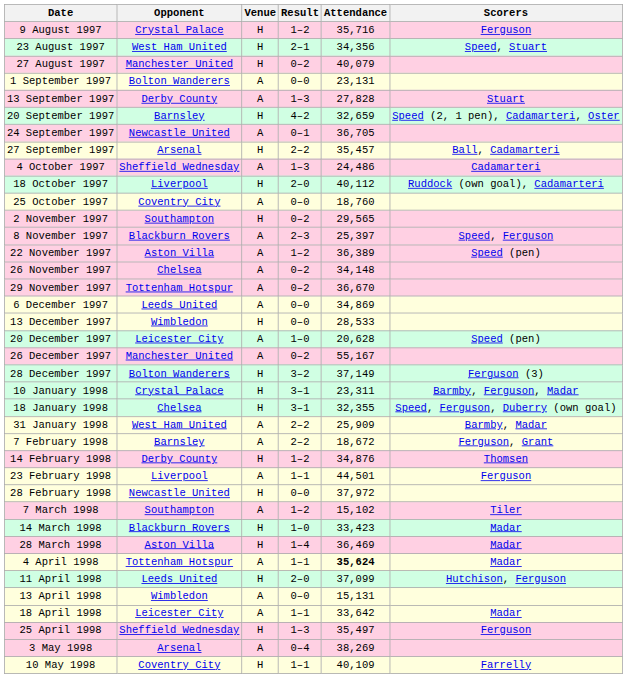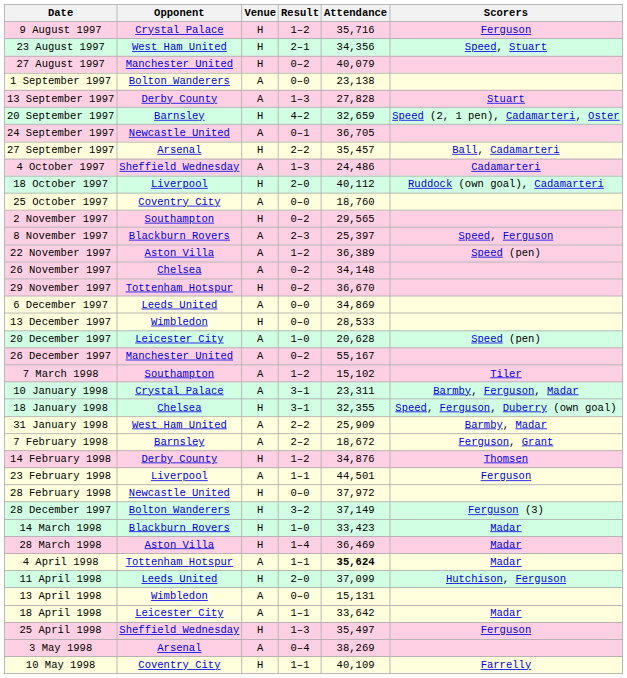 <table class="wikitable sortable" style="font-size:100%; text-align:center">
 <tr>
 <th>Date</th>
 <th>Opponent</th>
 <th>Venue</th>
 <th>Result</th>
 <th>Attendance</th>
 <th>Scorers</th>
 </tr>
 <tr style="background-color: #ffd0e3;">
 <td>9 August 1997</td>
 <td><a href='#'>Crystal Palace</a></td>
 <td>H</td>
 <td>1–2</td>
 <td>35,716</td>
 <td><a href='#'>Ferguson</a></td>
 </tr>
 <tr style="background-color: #d0ffe3;">
 <td>23 August 1997</td>
 <td><a href='#'>West Ham United</a></td>
 <td>H</td>
 <td>2–1</td>
 <td>34,356</td>
 <td><a href='#'>Speed</a>, <a href='#'>Stuart</a></td>
 </tr>
 <tr style="background-color: #ffd0e3;">
 <td>27 August 1997</td>
 <td><a href='#'>Manchester United</a></td>
 <td>H</td>
 <td>0–2</td>
 <td>40,079</td>
 <td></td>
 </tr>
 <tr style="background-color: #ffffdd;">
 <td>1 September 1997</td>
 <td><a href='#'>Bolton Wanderers</a></td>
 <td>A</td>
 <td>0–0</td>
-<td>23,131</td>
+<td>23,138</td>
 <td></td>
 </tr>
 <tr style="background-color: #ffd0e3;">
 <td>13 September 1997</td>
 <td><a href='#'>Derby County</a></td>
 <td>A</td>
 <td>1–3</td>
 <td>27,828</td>
 <td><a href='#'>Stuart</a></td>
 </tr>
 <tr style="background-color: #d0ffe3;">
 <td>20 September 1997</td>
 <td><a href='#'>Barnsley</a></td>
 <td>H</td>
 <td>4–2</td>
 <td>32,659</td>
 <td><a href='#'>Speed</a> (2, 1 pen), <a href='#'>Cadamarteri</a>, <a href='#'>Oster</a></td>
 </tr>
 <tr style="background-color: #ffd0e3;">
 <td>24 September 1997</td>
 <td><a href='#'>Newcastle United</a></td>
 <td>A</td>
 <td>0–1</td>
 <td>36,705</td>
 <td></td>
 </tr>
 <tr style="background-color: #ffffdd;">
 <td>27 September 1997</td>
 <td><a href='#'>Arsenal</a></td>
 <td>H</td>
 <td>2–2</td>
 <td>35,457</td>
 <td><a href='#'>Ball</a>, <a href='#'>Cadamarteri</a></td>
 </tr>
 <tr style="background-color: #ffd0e3;">
 <td>4 October 1997</td>
 <td><a href='#'>Sheffield Wednesday</a></td>
 <td>A</td>
 <td>1–3</td>
 <td>24,486</td>
 <td><a href='#'>Cadamarteri</a></td>
 </tr>
 <tr style="background-color: #d0ffe3;">
 <td>18 October 1997</td>
 <td><a href='#'>Liverpool</a></td>
 <td>H</td>
 <td>2–0</td>
 <td>40,112</td>
 <td><a href='#'>Ruddock</a> (own goal), <a href='#'>Cadamarteri</a></td>
 </tr>
 <tr style="background-color: #ffffdd;">
 <td>25 October 1997</td>
 <td><a href='#'>Coventry City</a></td>
 <td>A</td>
 <td>0–0</td>
 <td>18,760</td>
 <td></td>
 </tr>
 <tr style="background-color: #ffd0e3;">
 <td>2 November 1997</td>
 <td><a href='#'>Southampton</a></td>
 <td>H</td>
 <td>0–2</td>
 <td>29,565</td>
 <td></td>
 </tr>
 <tr style="background-color: #ffd0e3;">
 <td>8 November 1997</td>
 <td><a href='#'>Blackburn Rovers</a></td>
 <td>A</td>
 <td>2–3</td>
 <td>25,397</td>
 <td><a href='#'>Speed</a>, <a href='#'>Ferguson</a></td>
 </tr>
 <tr style="background-color: #ffd0e3;">
 <td>22 November 1997</td>
 <td><a href='#'>Aston Villa</a></td>
 <td>A</td>
 <td>1–2</td>
 <td>36,389</td>
 <td><a href='#'>Speed</a> (pen)</td>
 </tr>
 <tr style="background-color: #ffd0e3;">
 <td>26 November 1997</td>
 <td><a href='#'>Chelsea</a></td>
 <td>A</td>
 <td>0–2</td>
 <td>34,148</td>
 <td></td>
 </tr>
 <tr style="background-color: #ffd0e3;">
 <td>29 November 1997</td>
 <td><a href='#'>Tottenham Hotspur</a></td>
-<td>A</td>
+<td>H</td>
 <td>0–2</td>
 <td>36,670</td>
 <td></td>
 </tr>
 <tr style="background-color: #ffffdd;">
 <td>6 December 1997</td>
 <td><a href='#'>Leeds United</a></td>
 <td>A</td>
 <td>0–0</td>
 <td>34,869</td>
 <td></td>
 </tr>
 <tr style="background-color: #ffffdd;">
 <td>13 December 1997</td>
 <td><a href='#'>Wimbledon</a></td>
 <td>H</td>
 <td>0–0</td>
 <td>28,533</td>
 <td></td>
 </tr>
 <tr style="background-color: #d0ffe3;">
 <td>20 December 1997</td>
 <td><a href='#'>Leicester City</a></td>
 <td>A</td>
 <td>1–0</td>
 <td>20,628</td>
 <td><a href='#'>Speed</a> (pen)</td>
 </tr>
 <tr style="background-color: #ffd0e3;">
 <td>26 December 1997</td>
 <td><a href='#'>Manchester United</a></td>
 <td>A</td>
 <td>0–2</td>
 <td>55,167</td>
 <td></td>
 </tr>
-<tr style="background-color: #d0ffe3;">
-<td>28 December 1997</td>
-<td><a href='#'>Bolton Wanderers</a></td>
-<td>H</td>
-<td>3–2</td>
-<td>37,149</td>
-<td><a href='#'>Ferguson</a> (3)</td>
+<tr style="background-color: #ffd0e3;">
+<td>7 March 1998</td>
+<td><a href='#'>Southampton</a></td>
+<td>A</td>
+<td>1–2</td>
+<td>15,102</td>
+<td><a href='#'>Tiler</a></td>
 </tr>
 <tr style="background-color: #d0ffe3;">
 <td>10 January 1998</td>
 <td><a href='#'>Crystal Palace</a></td>
-<td>H</td>
+<td>A</td>
 <td>3–1</td>
 <td>23,311</td>
 <td><a href='#'>Barmby</a>, <a href='#'>Ferguson</a>, <a href='#'>Madar</a></td>
 </tr>
 <tr style="background-color: #d0ffe3;">
 <td>18 January 1998</td>
 <td><a href='#'>Chelsea</a></td>
 <td>H</td>
 <td>3–1</td>
 <td>32,355</td>
 <td><a href='#'>Speed</a>, <a href='#'>Ferguson</a>, <a href='#'>Duberry</a> (own goal)</td>
 </tr>
 <tr style="background-color: #ffffdd;">
 <td>31 January 1998</td>
 <td><a href='#'>West Ham United</a></td>
 <td>A</td>
 <td>2–2</td>
 <td>25,909</td>
 <td><a href='#'>Barmby</a>, <a href='#'>Madar</a></td>
 </tr>
 <tr style="background-color: #ffffdd;">
 <td>7 February 1998</td>
 <td><a href='#'>Barnsley</a></td>
 <td>A</td>
 <td>2–2</td>
 <td>18,672</td>
 <td><a href='#'>Ferguson</a>, <a href='#'>Grant</a></td>
 </tr>
 <tr style="background-color: #ffd0e3;">
 <td>14 February 1998</td>
 <td><a href='#'>Derby County</a></td>
 <td>H</td>
 <td>1–2</td>
 <td>34,876</td>
 <td><a href='#'>Thomsen</a></td>
 </tr>
 <tr style="background-color: #ffffdd;">
 <td>23 February 1998</td>
 <td><a href='#'>Liverpool</a></td>
 <td>A</td>
 <td>1–1</td>
 <td>44,501</td>
 <td><a href='#'>Ferguson</a></td>
 </tr>
 <tr style="background-color: #ffffdd;">
 <td>28 February 1998</td>
 <td><a href='#'>Newcastle United</a></td>
 <td>H</td>
 <td>0–0</td>
 <td>37,972</td>
 <td></td>
 </tr>
-<tr style="background-color: #ffd0e3;">
-<td>7 March 1998</td>
-<td><a href='#'>Southampton</a></td>
-<td>A</td>
-<td>1–2</td>
-<td>15,102</td>
-<td><a href='#'>Tiler</a></td>
+<tr style="background-color: #d0ffe3;">
+<td>28 December 1997</td>
+<td><a href='#'>Bolton Wanderers</a></td>
+<td>H</td>
+<td>3–2</td>
+<td>37,149</td>
+<td><a href='#'>Ferguson</a> (3)</td>
 </tr>
 <tr style="background-color: #d0ffe3;">
 <td>14 March 1998</td>
 <td><a href='#'>Blackburn Rovers</a></td>
 <td>H</td>
 <td>1–0</td>
 <td>33,423</td>
 <td><a href='#'>Madar</a></td>
 </tr>
 <tr style="background-color: #ffd0e3;">
 <td>28 March 1998</td>
 <td><a href='#'>Aston Villa</a></td>
 <td>H</td>
 <td>1–4</td>
 <td>36,469</td>
 <td><a href='#'>Madar</a></td>
 </tr>
 <tr style="background-color: #ffffdd;">
 <td>4 April 1998</td>
 <td><a href='#'>Tottenham Hotspur</a></td>
 <td>A</td>
 <td>1–1</td>
 <td><strong>35,624</strong></td>
 <td><a href='#'>Madar</a></td>
 </tr>
 <tr style="background-color: #d0ffe3;">
 <td>11 April 1998</td>
 <td><a href='#'>Leeds United</a></td>
 <td>H</td>
 <td>2–0</td>
 <td>37,099</td>
 <td><a href='#'>Hutchison</a>, <a href='#'>Ferguson</a></td>
 </tr>
 <tr style="background-color: #ffffdd;">
 <td>13 April 1998</td>
 <td><a href='#'>Wimbledon</a></td>
 <td>A</td>
 <td>0–0</td>
 <td>15,131</td>
 <td></td>
 </tr>
 <tr style="background-color: #ffffdd;">
 <td>18 April 1998</td>
 <td><a href='#'>Leicester City</a></td>
 <td>A</td>
 <td>1–1</td>
 <td>33,642</td>
 <td><a href='#'>Madar</a></td>
 </tr>
 <tr style="background-color: #ffd0e3;">
 <td>25 April 1998</td>
 <td><a href='#'>Sheffield Wednesday</a></td>
 <td>H</td>
 <td>1–3</td>
 <td>35,497</td>
 <td><a href='#'>Ferguson</a></td>
 </tr>
 <tr style="background-color: #ffd0e3;">
 <td>3 May 1998</td>
 <td><a href='#'>Arsenal</a></td>
 <td>A</td>
 <td>0–4</td>
 <td>38,269</td>
 <td></td>
 </tr>
 <tr style="background-color: #ffffdd;">
 <td>10 May 1998</td>
 <td><a href='#'>Coventry City</a></td>
 <td>H</td>
 <td>1–1</td>
 <td>40,109</td>
 <td><a href='#'>Farrelly</a></td>
 </tr>
 </table>
